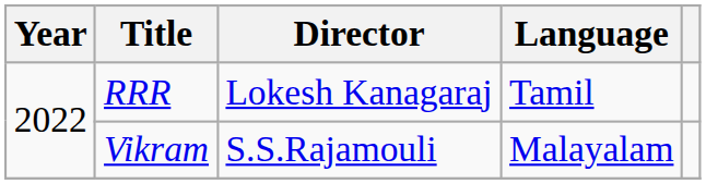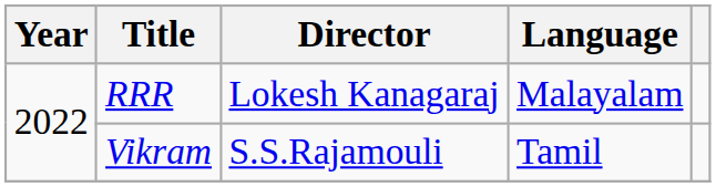 <table class="wikitable sortable">
 <tr>
 <th>Year</th>
 <th>Title</th>
 <th>Director</th>
 <th>Language</th>
 <th></th>
 </tr>
 <tr>
 <td rowspan="2">2022</td>
 <td><a href='#'><em>RRR</em></a></td>
 <td><a href='#'>Lokesh Kanagaraj</a></td>
-<td><a href='#'>Tamil</a></td>
+<td><a href='#'>Malayalam</a></td>
 <td></td>
 </tr>
 <tr>
 <td><a href='#'><em>Vikram</em></a></td>
 <td><a href='#'>S.S.Rajamouli</a></td>
-<td><a href='#'>Malayalam</a></td>
+<td><a href='#'>Tamil</a></td>
 <td></td>
 </tr>
 <tr>
 </tr>
 </table>
